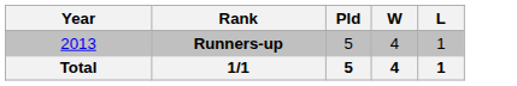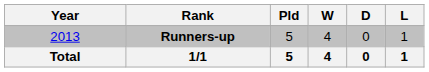 <table class="wikitable" style="text-align: center;font-size:90%;">
 <tr>
 <th width=125>Year</th>
 <th width=150>Rank</th>
 <th width=35>Pld</th>
 <th width=35>W</th>
+<th width=35>D</th>
 <th width=35>L</th>
 </tr>
 <tr bgcolor=silver>
 <td> <a href='#'>2013</a></td>
 <td><strong>Runners-up</strong></td>
 <td>5</td>
 <td>4</td>
+<td>0</td>
 <td>1</td>
 </tr>
 <tr>
 <th>Total</th>
 <th>1/1</th>
 <th>5</th>
 <th>4</th>
+<th>0</th>
 <th>1</th>
 </tr>
 </table>
